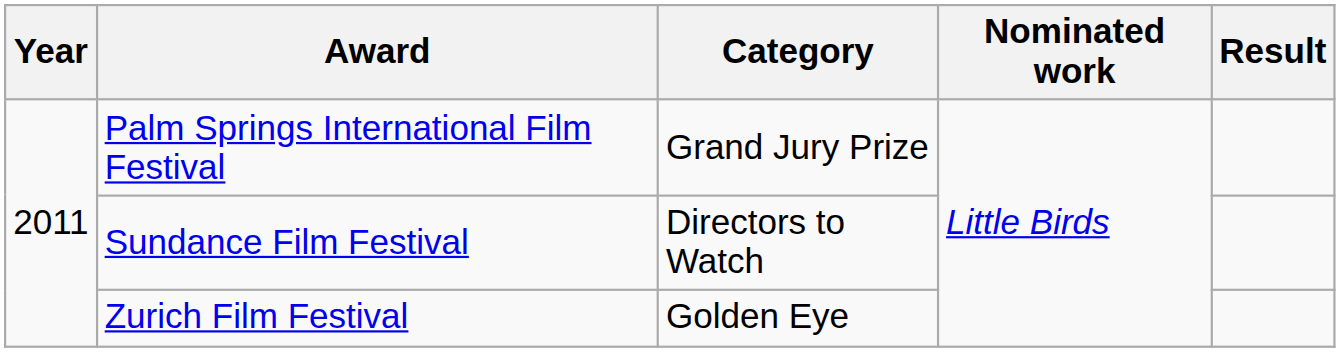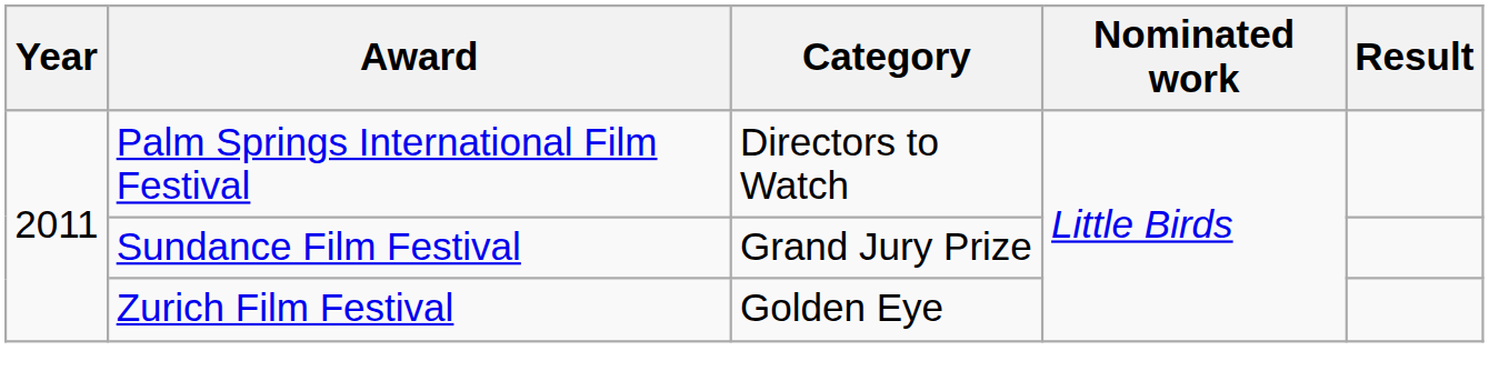 <table class="wikitable">
 <tr>
 <th>Year</th>
 <th>Award</th>
 <th>Category</th>
 <th>Nominated work</th>
 <th>Result</th>
 </tr>
 <tr>
 <td rowspan=3>2011</td>
 <td><a href='#'>Palm Springs International Film Festival</a></td>
-<td>Grand Jury Prize</td>
+<td>Directors to Watch</td>
 <td rowspan=3><em><a href='#'>Little Birds</a></em></td>
 <td></td>
 </tr>
 <tr>
 <td><a href='#'>Sundance Film Festival</a></td>
-<td>Directors to Watch</td>
+<td>Grand Jury Prize</td>
 <td></td>
 </tr>
 <tr>
 <td><a href='#'>Zurich Film Festival</a></td>
 <td>Golden Eye</td>
 <td></td>
 </tr>
 </table>
